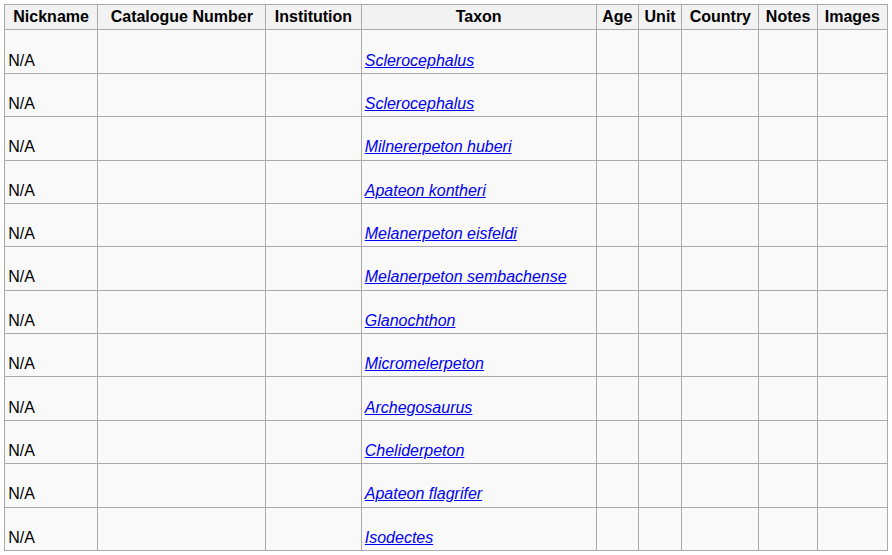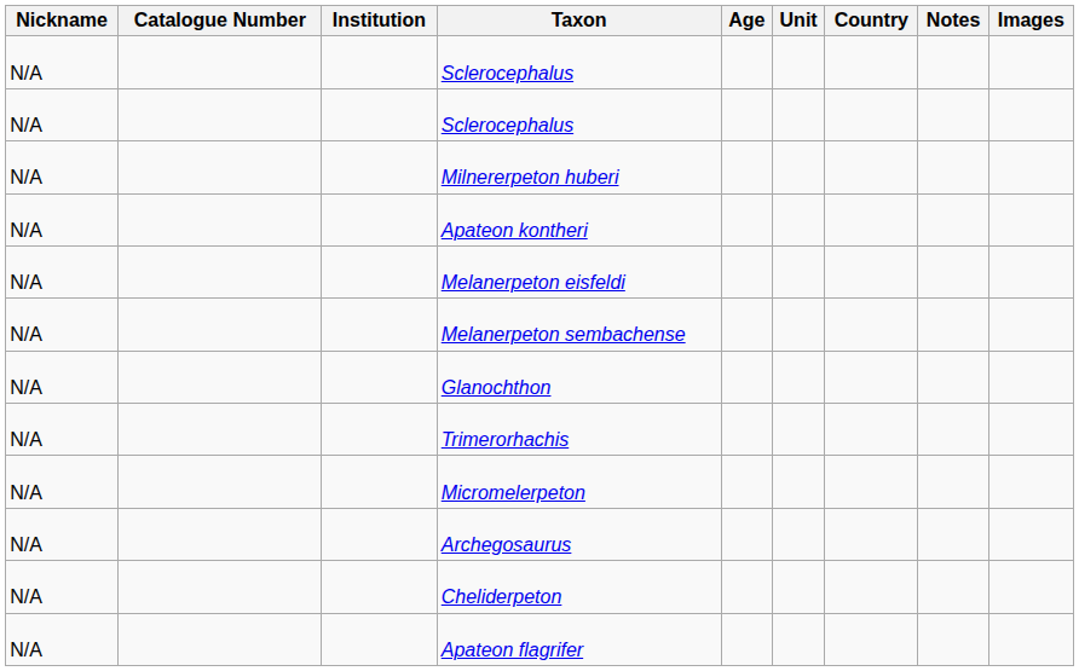 <table class="wikitable sortable" align="center" width="100%">
 <tr>
 <th>Nickname</th>
 <th>Catalogue Number</th>
 <th>Institution</th>
 <th>Taxon</th>
 <th>Age</th>
 <th>Unit</th>
 <th>Country</th>
 <th>Notes</th>
 <th>Images</th>
 </tr>
 <tr>
 <td><br>N/A</td>
 <td></td>
 <td></td>
 <td><br><em><a href='#'>Sclerocephalus</a></em></td>
 <td></td>
 <td></td>
 <td></td>
 <td></td>
 <td><br></td>
 </tr>
 <tr>
 <td><br>N/A</td>
 <td></td>
 <td></td>
 <td><br><em><a href='#'>Sclerocephalus</a></em></td>
 <td></td>
 <td></td>
 <td></td>
 <td></td>
 <td><br></td>
 </tr>
 <tr>
 <td><br>N/A</td>
 <td></td>
 <td></td>
 <td><br><em><a href='#'>Milnererpeton huberi</a></em></td>
 <td></td>
 <td></td>
 <td></td>
 <td></td>
 <td><br></td>
 </tr>
 <tr>
 <td><br>N/A</td>
 <td></td>
 <td></td>
 <td><br><em><a href='#'>Apateon kontheri</a></em></td>
 <td></td>
 <td></td>
 <td></td>
 <td></td>
 <td><br></td>
 </tr>
 <tr>
 <td><br>N/A</td>
 <td></td>
 <td></td>
 <td><br><em><a href='#'>Melanerpeton eisfeldi</a></em></td>
 <td></td>
 <td></td>
 <td></td>
 <td></td>
 <td><br></td>
 </tr>
 <tr>
 <td><br>N/A</td>
 <td></td>
 <td></td>
 <td><br><em><a href='#'>Melanerpeton sembachense</a></em></td>
 <td></td>
 <td></td>
 <td></td>
 <td></td>
 <td><br></td>
 </tr>
 <tr>
 <td><br>N/A</td>
 <td></td>
 <td></td>
 <td><br><em><a href='#'>Glanochthon</a></em></td>
 <td></td>
 <td></td>
 <td></td>
 <td></td>
 <td><br></td>
 </tr>
 <tr>
 <td><br>N/A</td>
 <td></td>
 <td></td>
+<td><br><em><a href='#'>Trimerorhachis</a></em></td>
+<td></td>
+<td></td>
+<td></td>
+<td></td>
+<td><br></td>
+</tr>
+<tr>
+<td><br>N/A</td>
+<td></td>
+<td></td>
 <td><br><em><a href='#'>Micromelerpeton</a></em></td>
 <td></td>
 <td></td>
 <td></td>
 <td></td>
 <td><br></td>
 </tr>
 <tr>
 <td><br>N/A</td>
 <td></td>
 <td></td>
 <td><br><em><a href='#'>Archegosaurus</a></em></td>
 <td></td>
 <td></td>
 <td></td>
 <td></td>
 <td><br></td>
 </tr>
 <tr>
 <td><br>N/A</td>
 <td></td>
 <td></td>
 <td><br><em><a href='#'>Cheliderpeton</a></em></td>
 <td></td>
 <td></td>
 <td></td>
 <td></td>
 <td><br></td>
 </tr>
 <tr>
 <td><br>N/A</td>
 <td></td>
 <td></td>
 <td><br><em><a href='#'>Apateon flagrifer</a></em></td>
 <td></td>
 <td></td>
 <td></td>
 <td></td>
 <td><br></td>
 </tr>
 <tr>
-<td><br>N/A</td>
-<td></td>
-<td></td>
-<td><br><em><a href='#'>Isodectes</a></em></td>
-<td></td>
-<td></td>
-<td></td>
-<td></td>
-<td><br></td>
-</tr>
-<tr>
 </tr>
 </table>
